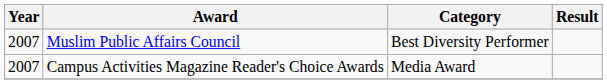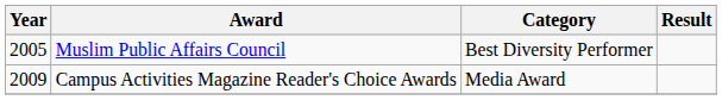 <table class="wikitable sortable">
 <tr style="background:#b0c4de; text-align:center;">
 <th>Year</th>
 <th>Award</th>
 <th>Category</th>
 <th>Result</th>
 </tr>
 <tr>
-<td>2007</td>
+<td>2005</td>
 <td><a href='#'>Muslim Public Affairs Council</a></td>
 <td>Best Diversity Performer</td>
 <td></td>
 </tr>
 <tr>
-<td>2007</td>
+<td>2009</td>
 <td>Campus Activities Magazine Reader's Choice Awards</td>
 <td>Media Award</td>
 <td></td>
 </tr>
 <tr>
 </tr>
 </table>
